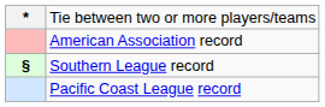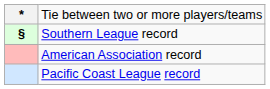 <table class="wikitable plainrowheaders" style="font-size:85%">
 <tr>
 <th scope="row" style="text-align:center;" col width="30px">*</th>
 <td>Tie between two or more players/teams</td>
 </tr>
 <tr>
+<th scope="row" style="text-align:center; background-color:#DDFFDD">§</th>
+<td><a href='#'>Southern League</a> record</td>
+</tr>
+<tr>
 <th scope="row" style="text-align:center; background-color:#FFBBBB"></th>
 <td><a href='#'>American Association</a> record</td>
-</tr>
-<tr>
-<th scope="row" style="text-align:center; background-color:#DDFFDD">§</th>
-<td><a href='#'>Southern League</a> record</td>
 </tr>
 <tr>
 <th scope="row" style="text-align:center; background-color:#D0E7FF"></th>
 <td><a href='#'>Pacific Coast League</a> <a href='#'>record</a></td>
 </tr>
 </table>
